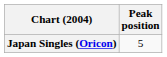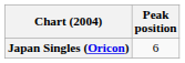 <table class="wikitable plainrowheaders">
 <tr>
 <th>Chart (2004)</th>
 <th>Peak<br>position</th>
 </tr>
 <tr>
 <th scope="row">Japan Singles (<a href='#'>Oricon</a>)</th>
-<td align="center">5</td>
+<td align="center">6</td>
 </tr>
 </table>
